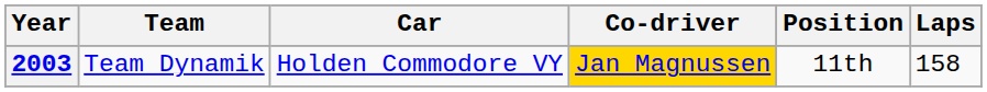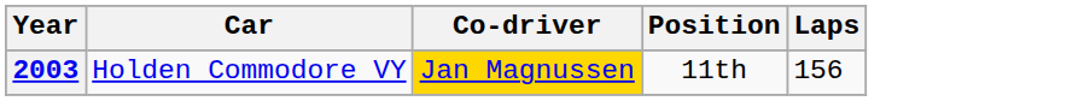 <table class="wikitable" style="font-size: 95%;">
 <tr>
 <th>Year</th>
-<th>Team</th>
 <th>Car</th>
 <th>Co-driver</th>
 <th>Position</th>
 <th>Laps</th>
 </tr>
 <tr>
 <th><a href='#'>2003</a></th>
-<td><a href='#'>Team Dynamik</a></td>
 <td><a href='#'>Holden Commodore VY</a></td>
 <td style="background: gold;"> <a href='#'>Jan Magnussen</a></td>
 <td align="center">11th</td>
-<td>158</td>
+<td>156</td>
 </tr>
 </table>
